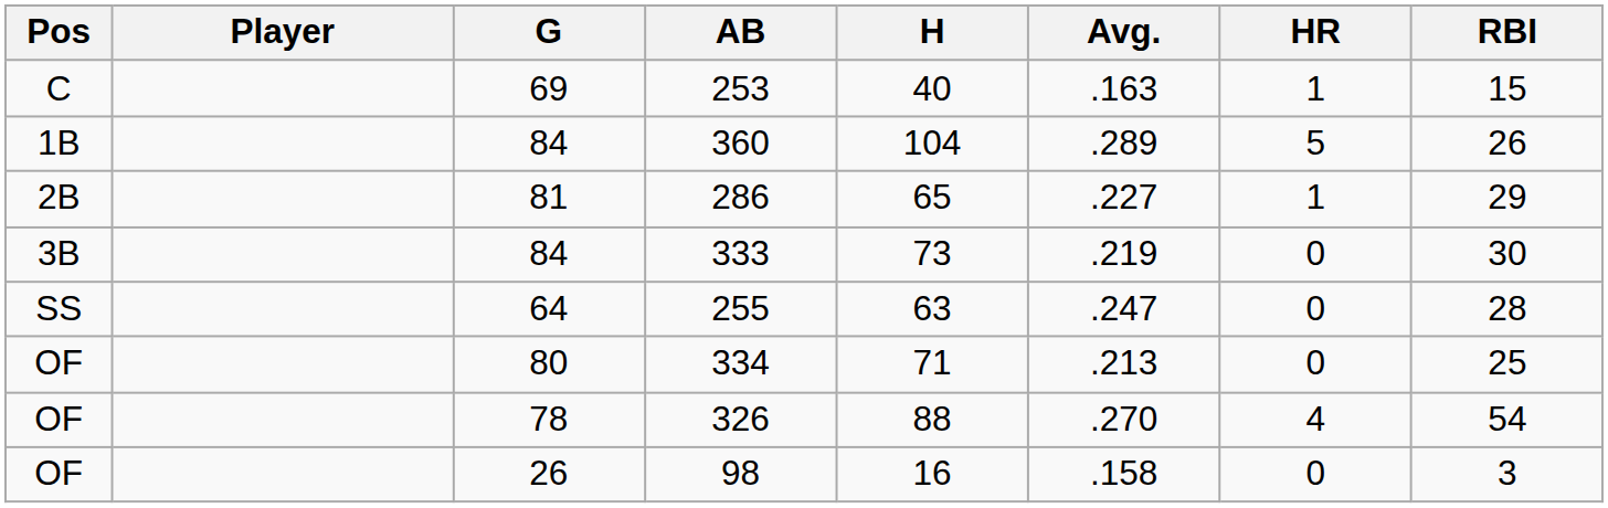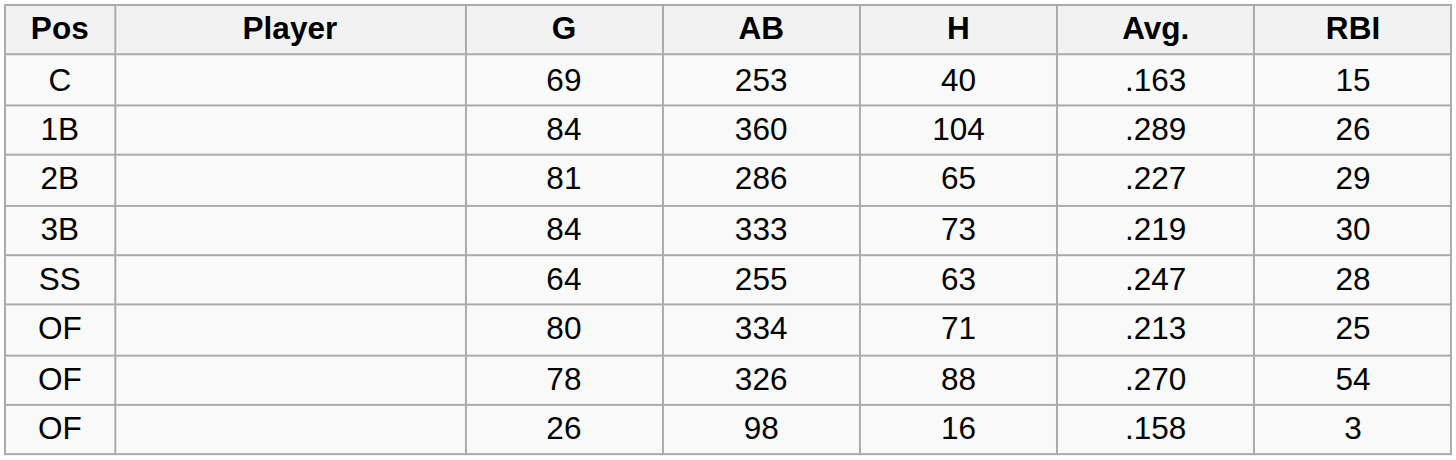 <table class="wikitable sortable">
 <tr>
 <th bgcolor="#DDDDFF" width="5%">Pos</th>
 <th bgcolor="#DDDDFF" width="16%">Player</th>
 <th bgcolor="#DDDDFF" width="9%">G</th>
 <th bgcolor="#DDDDFF" width="9%">AB</th>
 <th bgcolor="#DDDDFF" width="9%">H</th>
 <th bgcolor="#DDDDFF" width="9%">Avg.</th>
-<th bgcolor="#DDDDFF" width="9%">HR</th>
 <th bgcolor="#DDDDFF" width="9%">RBI</th>
 </tr>
 <tr align="center">
 <td>C</td>
 <td></td>
 <td>69</td>
 <td>253</td>
 <td>40</td>
 <td>.163</td>
-<td>1</td>
 <td>15</td>
 </tr>
 <tr align="center">
 <td>1B</td>
 <td></td>
 <td>84</td>
 <td>360</td>
 <td>104</td>
 <td>.289</td>
-<td>5</td>
 <td>26</td>
 </tr>
 <tr align="center">
 <td>2B</td>
 <td></td>
 <td>81</td>
 <td>286</td>
 <td>65</td>
 <td>.227</td>
-<td>1</td>
 <td>29</td>
 </tr>
 <tr align="center">
 <td>3B</td>
 <td></td>
 <td>84</td>
 <td>333</td>
 <td>73</td>
 <td>.219</td>
-<td>0</td>
 <td>30</td>
 </tr>
 <tr align="center">
 <td>SS</td>
 <td></td>
 <td>64</td>
 <td>255</td>
 <td>63</td>
 <td>.247</td>
-<td>0</td>
 <td>28</td>
 </tr>
 <tr align="center">
 <td>OF</td>
 <td></td>
 <td>80</td>
 <td>334</td>
 <td>71</td>
 <td>.213</td>
-<td>0</td>
 <td>25</td>
 </tr>
 <tr align="center">
 <td>OF</td>
 <td></td>
 <td>78</td>
 <td>326</td>
 <td>88</td>
 <td>.270</td>
-<td>4</td>
 <td>54</td>
 </tr>
 <tr align="center">
 <td>OF</td>
 <td></td>
 <td>26</td>
 <td>98</td>
 <td>16</td>
 <td>.158</td>
-<td>0</td>
 <td>3</td>
 </tr>
 </table>
